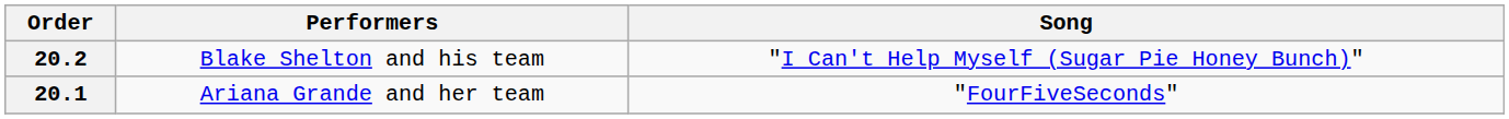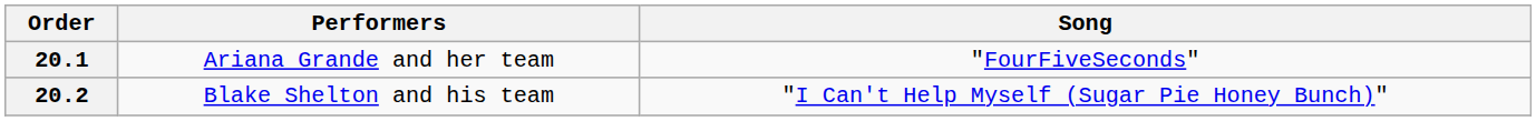 <table class="wikitable" style="text-align:center; width:100%">
 <tr>
 <th>Order</th>
 <th>Performers</th>
 <th>Song</th>
 </tr>
 <tr>
+<th>20.1</th>
+<td><a href='#'>Ariana Grande</a> and her team<br></td>
+<td>"<a href='#'>FourFiveSeconds</a>"</td>
+</tr>
+<tr>
 <th>20.2</th>
 <td><a href='#'>Blake Shelton</a> and his team<br></td>
 <td>"<a href='#'>I Can't Help Myself (Sugar Pie Honey Bunch)</a>"</td>
 </tr>
-<tr>
-<th>20.1</th>
-<td><a href='#'>Ariana Grande</a> and her team<br></td>
-<td>"<a href='#'>FourFiveSeconds</a>"</td>
-</tr>
 </table>
